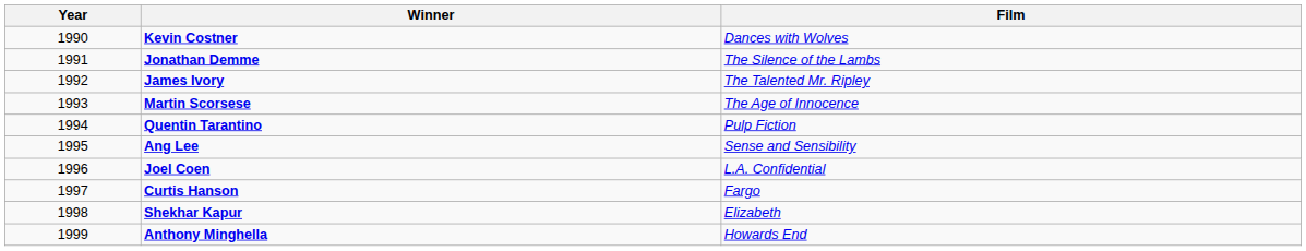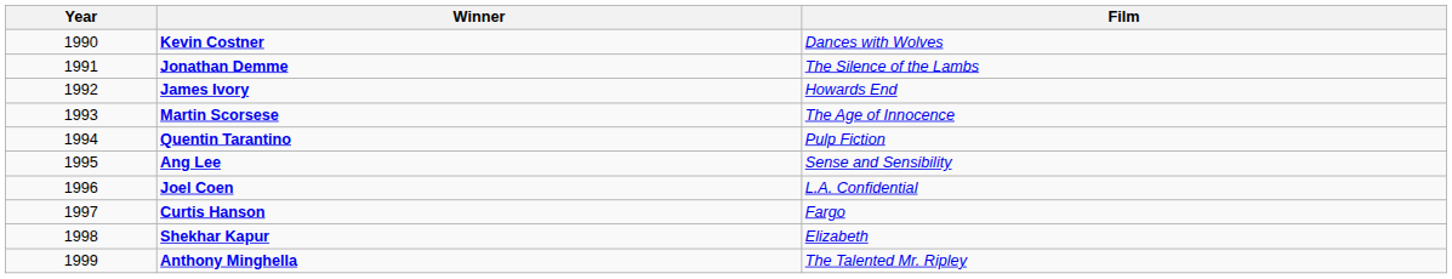 <table class="wikitable" width="95%" cellpadding="5">
 <tr>
 <th width="100"><strong>Year</strong></th>
 <th width="450"><strong>Winner</strong></th>
 <th width="450"><strong>Film</strong></th>
 </tr>
 <tr>
 <td style="text-align:center;">1990</td>
 <td><strong><a href='#'>Kevin Costner</a></strong></td>
 <td><em><a href='#'>Dances with Wolves</a></em></td>
 </tr>
 <tr>
 <td style="text-align:center;">1991</td>
 <td><strong><a href='#'>Jonathan Demme</a></strong></td>
 <td><em><a href='#'>The Silence of the Lambs</a></em></td>
 </tr>
 <tr>
 <td style="text-align:center;">1992</td>
 <td><strong><a href='#'>James Ivory</a></strong></td>
-<td><em><a href='#'>The Talented Mr. Ripley</a></em></td>
+<td><em><a href='#'>Howards End</a></em></td>
 </tr>
 <tr>
 <td style="text-align:center;">1993</td>
 <td><strong><a href='#'>Martin Scorsese</a></strong></td>
 <td><em><a href='#'>The Age of Innocence</a></em></td>
 </tr>
 <tr>
 <td style="text-align:center;">1994</td>
 <td><strong><a href='#'>Quentin Tarantino</a> </strong></td>
 <td><em><a href='#'>Pulp Fiction</a></em></td>
 </tr>
 <tr>
 <td style="text-align:center;">1995</td>
 <td><strong><a href='#'>Ang Lee</a></strong></td>
 <td><em><a href='#'>Sense and Sensibility</a></em></td>
 </tr>
 <tr>
 <td style="text-align:center;">1996</td>
 <td><strong><a href='#'>Joel Coen</a></strong></td>
 <td><em><a href='#'>L.A. Confidential</a></em></td>
 </tr>
 <tr>
 <td style="text-align:center;">1997</td>
 <td><strong><a href='#'>Curtis Hanson</a></strong></td>
 <td><em><a href='#'>Fargo</a></em></td>
 </tr>
 <tr>
 <td style="text-align:center;">1998</td>
 <td><strong><a href='#'>Shekhar Kapur</a></strong></td>
 <td><em><a href='#'>Elizabeth</a></em></td>
 </tr>
 <tr>
 <td style="text-align:center;">1999</td>
 <td><strong><a href='#'>Anthony Minghella</a></strong></td>
-<td><em><a href='#'>Howards End</a></em></td>
+<td><em><a href='#'>The Talented Mr. Ripley</a></em></td>
 </tr>
 </table>
